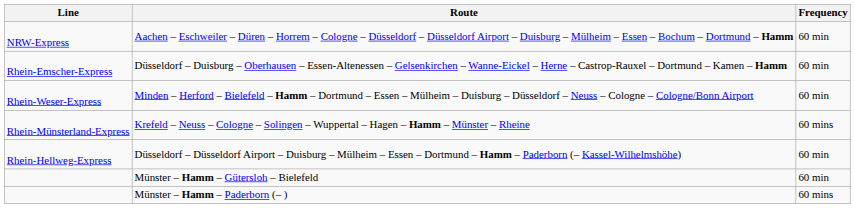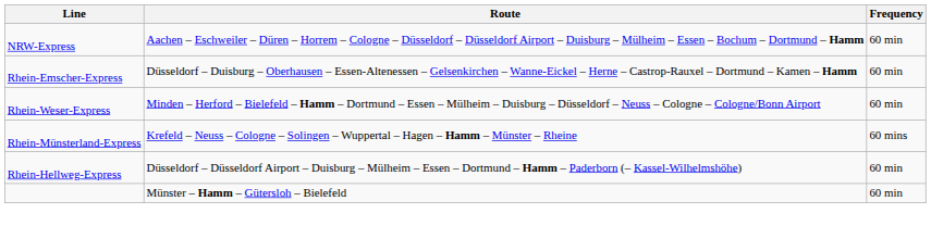 <table class="wikitable">
 <tr>
 <th>Line</th>
 <th>Route</th>
 <th>Frequency</th>
 </tr>
 <tr>
 <td> <br> <a href='#'>NRW-Express</a></td>
 <td><a href='#'>Aachen</a> – <a href='#'>Eschweiler</a> – <a href='#'>Düren</a> – <a href='#'>Horrem</a> – <a href='#'>Cologne</a> – <a href='#'>Düsseldorf</a> – <a href='#'>Düsseldorf Airport</a> – <a href='#'>Duisburg</a> – <a href='#'>Mülheim</a> – <a href='#'>Essen</a> – <a href='#'>Bochum</a> – <a href='#'>Dortmund</a> – <strong>Hamm</strong></td>
 <td>60 min</td>
 </tr>
 <tr>
 <td> <br> <a href='#'>Rhein-Emscher-Express</a></td>
 <td>Düsseldorf – Duisburg – <a href='#'>Oberhausen</a> – Essen-Altenessen – <a href='#'>Gelsenkirchen</a> – <a href='#'>Wanne-Eickel</a> – <a href='#'>Herne</a> – Castrop-Rauxel – Dortmund – Kamen – <strong>Hamm</strong></td>
 <td>60 min</td>
 </tr>
 <tr>
 <td> <br> <a href='#'>Rhein-Weser-Express</a></td>
 <td><a href='#'>Minden</a> – <a href='#'>Herford</a> – <a href='#'>Bielefeld</a> – <strong>Hamm</strong> – Dortmund – Essen – Mülheim – Duisburg –  Düsseldorf – <a href='#'>Neuss</a> – Cologne – <a href='#'>Cologne/Bonn Airport</a></td>
 <td>60 min</td>
 </tr>
 <tr>
 <td><br><a href='#'>Rhein-Münsterland-Express</a></td>
 <td><a href='#'>Krefeld</a> – <a href='#'>Neuss</a> – <a href='#'>Cologne</a> – <a href='#'>Solingen</a> – Wuppertal – Hagen – <strong>Hamm</strong> – <a href='#'>Münster</a> – <a href='#'>Rheine</a></td>
 <td>60 mins</td>
 </tr>
 <tr>
 <td> <br> <a href='#'>Rhein-Hellweg-Express</a></td>
 <td>Düsseldorf – Düsseldorf Airport – Duisburg – Mülheim – Essen – Dortmund – <strong>Hamm</strong> – <a href='#'>Paderborn</a> (– <a href='#'>Kassel-Wilhelmshöhe</a>)</td>
 <td>60 min</td>
 </tr>
 <tr>
 <td></td>
 <td>Münster – <strong>Hamm</strong> – <a href='#'>Gütersloh</a> – Bielefeld</td>
 <td>60 min</td>
 </tr>
-<tr>
-<td></td>
-<td>Münster – <strong>Hamm</strong> – <a href='#'>Paderborn</a> (– )</td>
-<td>60 mins</td>
-</tr>
 </table>
